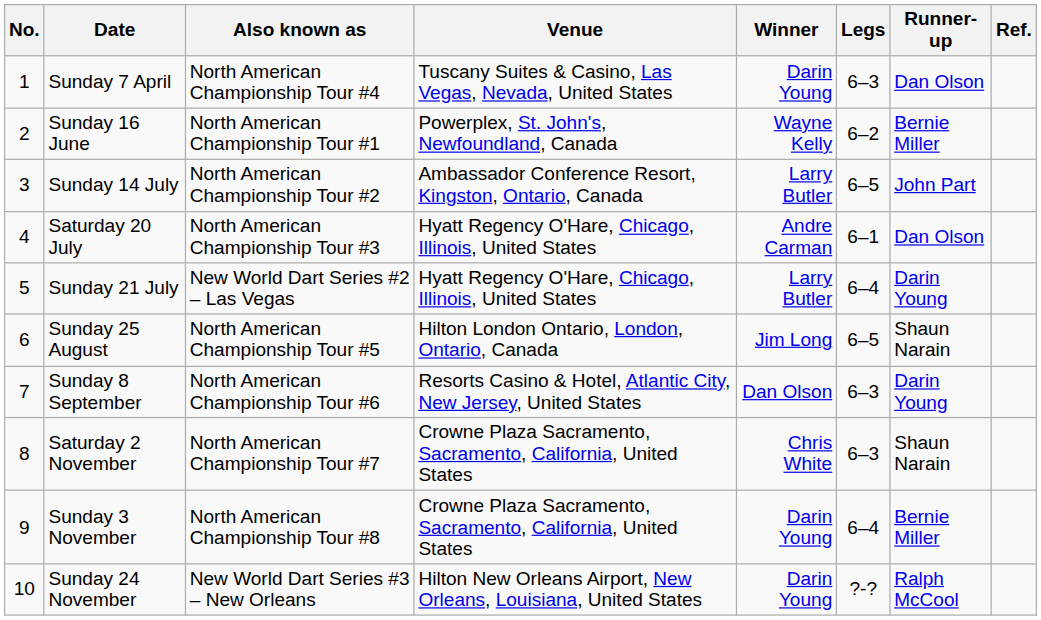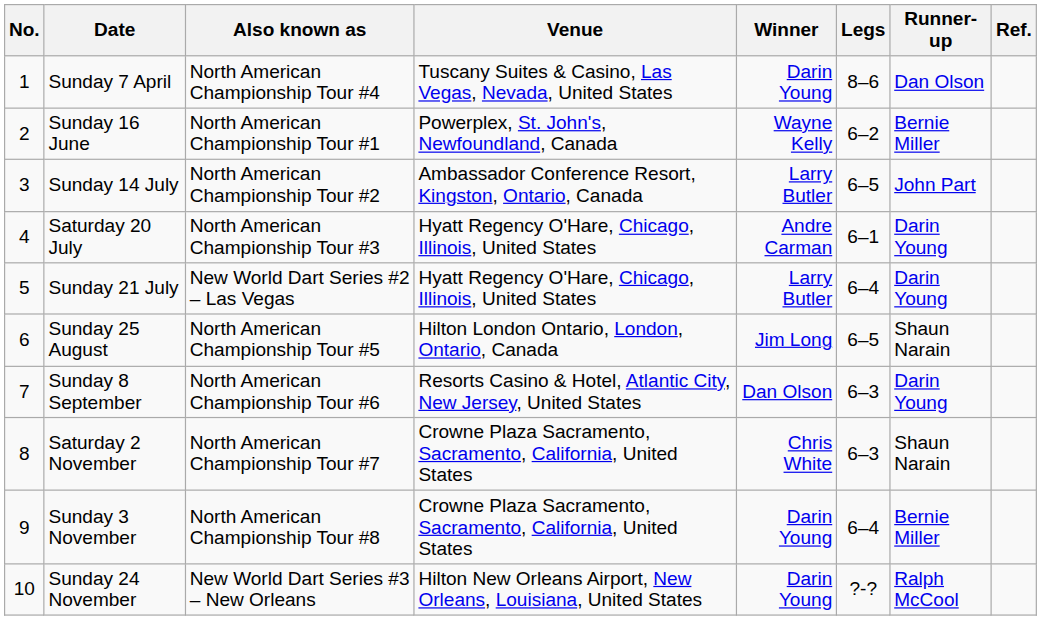 <table class="wikitable">
 <tr>
 <th>No.</th>
 <th>Date</th>
 <th>Also known as</th>
 <th>Venue</th>
 <th>Winner</th>
 <th>Legs</th>
 <th>Runner-up</th>
 <th>Ref.</th>
 </tr>
 <tr>
 <td align=center>1</td>
 <td>Sunday 7 April</td>
 <td>North American Championship Tour #4</td>
 <td>Tuscany Suites & Casino, <a href='#'>Las Vegas</a>, <a href='#'>Nevada</a>, United States</td>
 <td align=right><a href='#'>Darin Young</a> </td>
-<td align=center>6–3</td>
+<td align=center>8–6</td>
 <td> <a href='#'>Dan Olson</a></td>
 <td></td>
 </tr>
 <tr>
 <td align=center>2</td>
 <td>Sunday 16 June</td>
 <td>North American Championship Tour #1</td>
 <td>Powerplex, <a href='#'>St. John's</a>, <a href='#'>Newfoundland</a>, Canada</td>
 <td align=right><a href='#'>Wayne Kelly</a> </td>
 <td align=center>6–2</td>
 <td> <a href='#'>Bernie Miller</a></td>
 <td></td>
 </tr>
 <tr>
 <td align=center>3</td>
 <td>Sunday 14 July</td>
 <td>North American Championship Tour #2</td>
 <td>Ambassador Conference Resort, <a href='#'>Kingston</a>, <a href='#'>Ontario</a>, Canada</td>
 <td align=right><a href='#'>Larry Butler</a> </td>
 <td align=center>6–5</td>
 <td> <a href='#'>John Part</a></td>
 <td></td>
 </tr>
 <tr>
 <td align=center>4</td>
 <td>Saturday 20 July</td>
 <td>North American Championship Tour #3</td>
 <td>Hyatt Regency O'Hare, <a href='#'>Chicago</a>, <a href='#'>Illinois</a>, United States</td>
 <td align=right><a href='#'>Andre Carman</a> </td>
 <td align=center>6–1</td>
-<td> <a href='#'>Dan Olson</a></td>
+<td> <a href='#'>Darin Young</a></td>
 <td></td>
 </tr>
 <tr>
 <td align=center>5</td>
 <td>Sunday 21 July</td>
 <td>New World Dart Series #2 – Las Vegas</td>
 <td>Hyatt Regency O'Hare, <a href='#'>Chicago</a>, <a href='#'>Illinois</a>, United States</td>
 <td align=right><a href='#'>Larry Butler</a> </td>
 <td align=center>6–4</td>
 <td> <a href='#'>Darin Young</a></td>
 <td></td>
 </tr>
 <tr>
 <td align=center>6</td>
 <td>Sunday 25 August</td>
 <td>North American Championship Tour #5</td>
 <td>Hilton London Ontario, <a href='#'>London</a>, <a href='#'>Ontario</a>, Canada</td>
 <td align=right><a href='#'>Jim Long</a> </td>
 <td align=center>6–5</td>
 <td> Shaun Narain</td>
 <td></td>
 </tr>
 <tr>
 <td align=center>7</td>
 <td>Sunday 8 September</td>
 <td>North American Championship Tour #6</td>
 <td>Resorts Casino & Hotel, <a href='#'>Atlantic City</a>, <a href='#'>New Jersey</a>, United States</td>
 <td align=right><a href='#'>Dan Olson</a> </td>
 <td align=center>6–3</td>
 <td> <a href='#'>Darin Young</a></td>
 <td></td>
 </tr>
 <tr>
 <td align=center>8</td>
 <td>Saturday 2 November</td>
 <td>North American Championship Tour #7</td>
 <td>Crowne Plaza Sacramento, <a href='#'>Sacramento</a>, <a href='#'>California</a>, United States</td>
 <td align=right><a href='#'>Chris White</a> </td>
 <td align=center>6–3</td>
 <td> Shaun Narain</td>
 <td></td>
 </tr>
 <tr>
 <td align=center>9</td>
 <td>Sunday 3 November</td>
 <td>North American Championship Tour #8</td>
 <td>Crowne Plaza Sacramento, <a href='#'>Sacramento</a>, <a href='#'>California</a>, United States</td>
 <td align=right><a href='#'>Darin Young</a> </td>
 <td align=center>6–4</td>
 <td> <a href='#'>Bernie Miller</a></td>
 <td></td>
 </tr>
 <tr>
 <td align=center>10</td>
 <td>Sunday 24 November</td>
 <td>New World Dart Series #3 – New Orleans</td>
 <td>Hilton New Orleans Airport, <a href='#'>New Orleans</a>, <a href='#'>Louisiana</a>, United States</td>
 <td align=right><a href='#'>Darin Young</a> </td>
 <td align=center>?-?</td>
 <td> <a href='#'>Ralph McCool</a></td>
 <td></td>
 </tr>
 </table>
